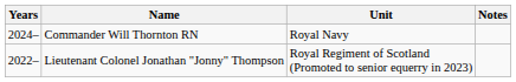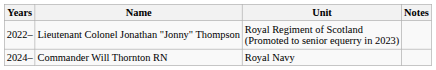 <table class="wikitable">
 <tr>
 <th>Years</th>
 <th>Name</th>
 <th>Unit</th>
 <th>Notes</th>
 </tr>
 <tr>
+<td>2022–</td>
+<td>Lieutenant Colonel Jonathan "Jonny" Thompson</td>
+<td>Royal Regiment of Scotland<br>(Promoted to senior equerry in 2023)</td>
+<td></td>
+</tr>
+<tr>
 <td>2024–</td>
 <td>Commander Will Thornton RN</td>
 <td>Royal Navy</td>
 <td></td>
 </tr>
-<tr>
-<td>2022–</td>
-<td>Lieutenant Colonel Jonathan "Jonny" Thompson</td>
-<td>Royal Regiment of Scotland<br>(Promoted to senior equerry in 2023)</td>
-<td></td>
-</tr>
 </table>
